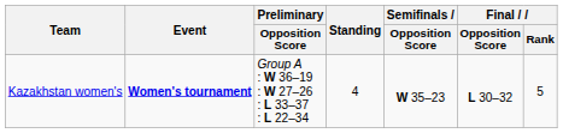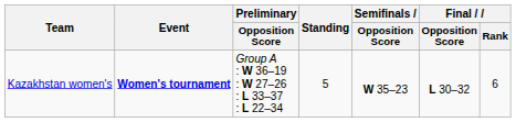 <table class=wikitable style=font-size:90%;text-align:center>
 <tr>
 <th rowspan=2>Team</th>
 <th rowspan=2>Event</th>
 <th>Preliminary</th>
 <th rowspan=2>Standing</th>
 <th>Semifinals / </th>
 <th colspan=2>Final /  / </th>
 </tr>
 <tr style="font-size:95%">
 <th>Opposition<br>Score</th>
 <th>Opposition<br>Score</th>
 <th>Opposition<br>Score</th>
 <th>Rank</th>
 </tr>
 <tr>
 <td align=left><a href='#'>Kazakhstan women's</a></td>
 <td align=left><strong><a href='#'>Women's tournament</a></strong></td>
 <td align=left><em>Group A</em><br>: <strong>W</strong> 36–19<br>: <strong>W</strong> 27–26<br>: <strong>L</strong> 33–37<br>: <strong>L</strong> 22–34</td>
-<td>4</td>
+<td>5</td>
 <td><br><strong>W</strong> 35–23</td>
 <td><br><strong>L</strong> 30–32</td>
-<td>5</td>
+<td>6</td>
 </tr>
 </table>
